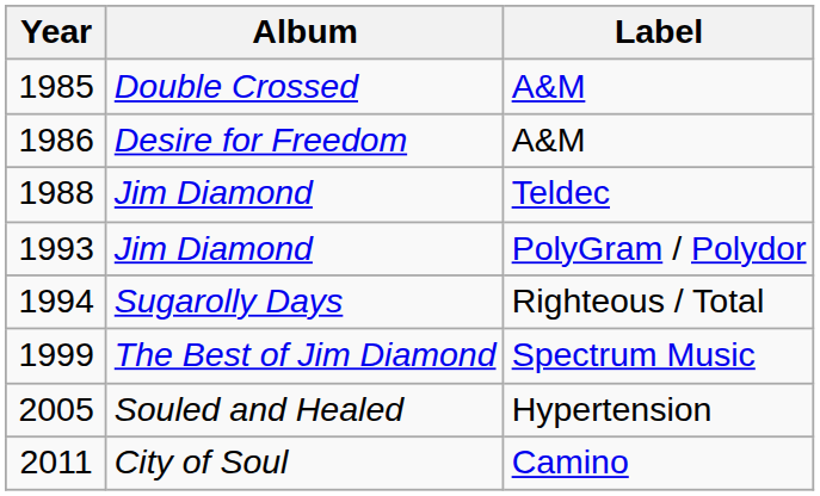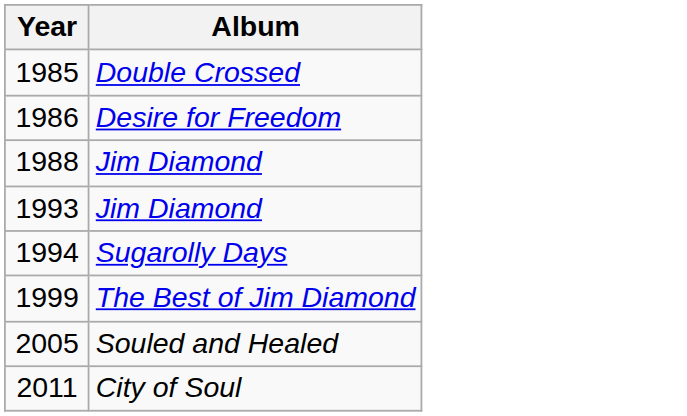 <table class="wikitable">
 <tr>
 <th align="center" valign="top" width="40">Year</th>
 <th align="left" valign="top">Album</th>
-<th align="left" valign="top">Label</th>
 </tr>
 <tr>
 <td align="center" valign="top">1985</td>
 <td align="left" valign="top"><em><a href='#'>Double Crossed</a></em></td>
-<td align="left" valign="top"><a href='#'>A&M</a></td>
 </tr>
 <tr>
 <td align="center" valign="top">1986</td>
 <td align="left" valign="top"><em><a href='#'>Desire for Freedom</a></em></td>
-<td align="left" valign="top">A&M</td>
 </tr>
 <tr>
 <td align="center" valign="top">1988</td>
 <td align="left" valign="top"><em><a href='#'>Jim Diamond</a></em></td>
-<td align="left" valign="top"><a href='#'>Teldec</a></td>
 </tr>
 <tr>
 <td align="center" valign="top">1993</td>
 <td align="left" valign="top"><em><a href='#'>Jim Diamond</a></em></td>
-<td align="left" valign="top"><a href='#'>PolyGram</a> / <a href='#'>Polydor</a></td>
 </tr>
 <tr>
 <td align="center" valign="top">1994</td>
 <td align="left" valign="top"><em><a href='#'>Sugarolly Days</a></em></td>
-<td align="left" valign="top">Righteous / Total</td>
 </tr>
 <tr>
 <td align="center" valign="top">1999</td>
 <td align="left" valign="top"><em><a href='#'>The Best of Jim Diamond</a></em></td>
-<td align="left" valign="top"><a href='#'>Spectrum Music</a></td>
 </tr>
 <tr>
 <td align="center" valign="top">2005</td>
 <td align="left" valign="top"><em>Souled and Healed</em></td>
-<td align="left" valign="top">Hypertension</td>
 </tr>
 <tr>
 <td align="center" valign="top">2011</td>
 <td align="left" valign="top"><em>City of Soul</em></td>
-<td align="left" valign="top"><a href='#'>Camino</a></td>
 </tr>
 </table>
